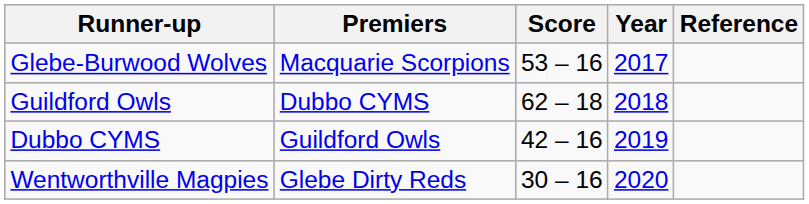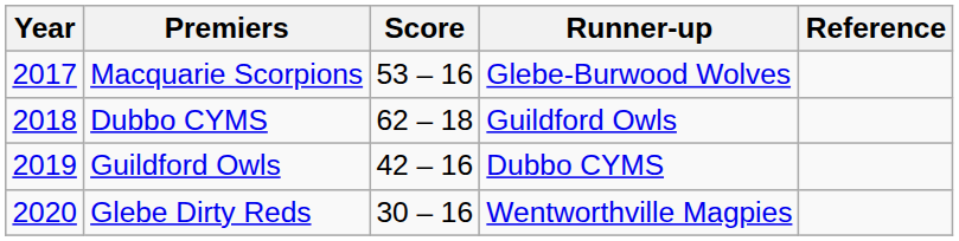 <table class="wikitable">
 <tr>
-<th>Runner-up</th>
+<th>Year</th>
 <th>Premiers</th>
 <th>Score</th>
-<th>Year</th>
+<th>Runner-up</th>
 <th>Reference</th>
 </tr>
 <tr>
-<td> <a href='#'>Glebe-Burwood Wolves</a></td>
+<td><a href='#'>2017</a></td>
 <td> <a href='#'>Macquarie Scorpions</a></td>
 <td>53 – 16</td>
-<td><a href='#'>2017</a></td>
+<td> <a href='#'>Glebe-Burwood Wolves</a></td>
 <td></td>
 </tr>
 <tr>
-<td> <a href='#'>Guildford Owls</a></td>
+<td><a href='#'>2018</a></td>
 <td> <a href='#'>Dubbo CYMS</a></td>
 <td>62 – 18</td>
-<td><a href='#'>2018</a></td>
+<td> <a href='#'>Guildford Owls</a></td>
 <td></td>
 </tr>
 <tr>
-<td> <a href='#'>Dubbo CYMS</a></td>
+<td><a href='#'>2019</a></td>
 <td> <a href='#'>Guildford Owls</a></td>
 <td>42 – 16</td>
-<td><a href='#'>2019</a></td>
+<td> <a href='#'>Dubbo CYMS</a></td>
 <td></td>
 </tr>
 <tr>
-<td> <a href='#'>Wentworthville Magpies</a></td>
+<td><a href='#'>2020</a></td>
 <td> <a href='#'>Glebe Dirty Reds</a></td>
 <td>30 – 16</td>
-<td><a href='#'>2020</a></td>
+<td> <a href='#'>Wentworthville Magpies</a></td>
 <td></td>
 </tr>
 </table>
